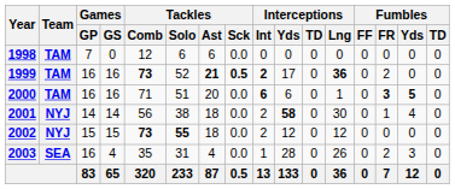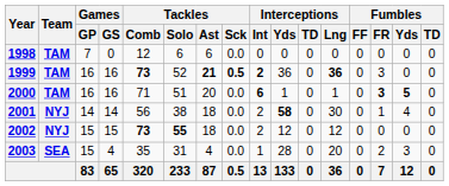 <table class="wikitable" style="text-align:center">
 <tr>
 <th rowspan="2">Year</th>
 <th rowspan="2">Team</th>
 <th colspan="2">Games</th>
 <th colspan="4">Tackles</th>
 <th colspan="4">Interceptions</th>
 <th colspan="4">Fumbles</th>
 </tr>
 <tr>
 <th>GP</th>
 <th>GS</th>
 <th>Comb</th>
 <th>Solo</th>
 <th>Ast</th>
 <th>Sck</th>
 <th>Int</th>
 <th>Yds</th>
 <th>TD</th>
 <th>Lng</th>
 <th>FF</th>
 <th>FR</th>
 <th>Yds</th>
 <th>TD</th>
 </tr>
 <tr>
 <th><a href='#'>1998</a></th>
 <th><a href='#'>TAM</a></th>
 <td>7</td>
 <td>0</td>
 <td>12</td>
 <td>6</td>
 <td>6</td>
 <td>0.0</td>
 <td>0</td>
 <td>0</td>
 <td>0</td>
 <td>0</td>
 <td>0</td>
 <td>0</td>
 <td>0</td>
 <td>0</td>
 </tr>
 <tr>
 <th><a href='#'>1999</a></th>
 <th><a href='#'>TAM</a></th>
 <td>16</td>
 <td>16</td>
 <td><strong>73</strong></td>
 <td>52</td>
 <td><strong>21</strong></td>
 <td><strong>0.5</strong></td>
 <td><strong>2</strong></td>
-<td>17</td>
+<td>36</td>
 <td>0</td>
 <td><strong>36</strong></td>
 <td>0</td>
-<td>2</td>
+<td>3</td>
 <td>0</td>
 <td>0</td>
 </tr>
 <tr>
 <th><a href='#'>2000</a></th>
 <th><a href='#'>TAM</a></th>
 <td>16</td>
 <td>16</td>
 <td>71</td>
 <td>51</td>
 <td>20</td>
 <td>0.0</td>
 <td><strong>6</strong></td>
-<td>6</td>
+<td>1</td>
 <td>0</td>
 <td>1</td>
 <td>0</td>
 <td><strong>3</strong></td>
 <td><strong>5</strong></td>
 <td>0</td>
 </tr>
 <tr>
 <th><a href='#'>2001</a></th>
 <th><a href='#'>NYJ</a></th>
 <td>14</td>
 <td>14</td>
 <td>56</td>
 <td>38</td>
 <td>18</td>
 <td>0.0</td>
 <td>2</td>
 <td><strong>58</strong></td>
 <td>0</td>
 <td>30</td>
 <td>0</td>
 <td>1</td>
 <td>4</td>
 <td>0</td>
 </tr>
 <tr>
 <th><a href='#'>2002</a></th>
 <th><a href='#'>NYJ</a></th>
 <td>15</td>
 <td>15</td>
 <td><strong>73</strong></td>
 <td><strong>55</strong></td>
 <td>18</td>
 <td>0.0</td>
 <td>2</td>
 <td>12</td>
 <td>0</td>
 <td>12</td>
 <td>0</td>
 <td>0</td>
 <td>0</td>
 <td>0</td>
 </tr>
 <tr>
 <th><a href='#'>2003</a></th>
 <th><a href='#'>SEA</a></th>
-<td>16</td>
+<td>15</td>
 <td>4</td>
 <td>35</td>
 <td>31</td>
 <td>4</td>
 <td>0.0</td>
 <td>1</td>
 <td>28</td>
 <td>0</td>
-<td>26</td>
+<td>20</td>
 <td>0</td>
 <td>2</td>
 <td>3</td>
 <td>0</td>
 </tr>
 <tr>
 <th colspan="2"></th>
 <th>83</th>
 <th>65</th>
 <th>320</th>
 <th>233</th>
 <th>87</th>
 <th>0.5</th>
 <th>13</th>
 <th>133</th>
 <th>0</th>
 <th>36</th>
 <th>0</th>
 <th>7</th>
 <th>12</th>
 <th>0</th>
 </tr>
 </table>
